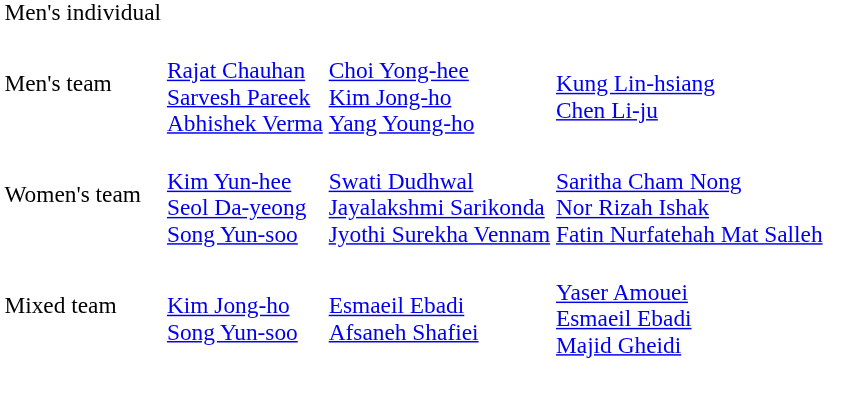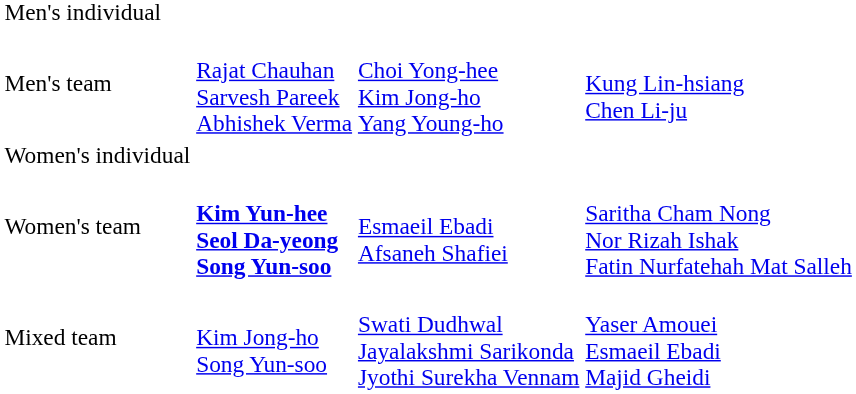 <table>
 <tr>
 <td>Men's individual</td>
 <td></td>
 <td></td>
 <td></td>
 </tr>
 <tr>
 <td>Men's team</td>
 <td><br><a href='#'>Rajat Chauhan</a><br><a href='#'>Sarvesh Pareek</a><br><a href='#'>Abhishek Verma</a></td>
 <td><br><a href='#'>Choi Yong-hee</a><br><a href='#'>Kim Jong-ho</a><br><a href='#'>Yang Young-ho</a></td>
 <td><br><a href='#'>Kung Lin-hsiang</a><br><a href='#'>Chen Li-ju</a></td>
 </tr>
 <tr>
+<td>Women's individual</td>
+<td></td>
+<td></td>
+<td></td>
+</tr>
+<tr>
 <td>Women's team</td>
-<td><br><a href='#'>Kim Yun-hee</a><br><a href='#'>Seol Da-yeong</a><br><a href='#'>Song Yun-soo</a></td>
-<td><br><a href='#'>Swati Dudhwal</a><br><a href='#'>Jayalakshmi Sarikonda</a><br><a href='#'>Jyothi Surekha Vennam</a></td>
+<td><strong><br><a href='#'>Kim Yun-hee</a><br><a href='#'>Seol Da-yeong</a><br><a href='#'>Song Yun-soo</a></strong></td>
+<td><br><a href='#'>Esmaeil Ebadi</a><br><a href='#'>Afsaneh Shafiei</a></td>
 <td><br><a href='#'>Saritha Cham Nong</a><br><a href='#'>Nor Rizah Ishak</a><br><a href='#'>Fatin Nurfatehah Mat Salleh</a></td>
 </tr>
 <tr>
 <td>Mixed team</td>
 <td><br><a href='#'>Kim Jong-ho</a><br><a href='#'>Song Yun-soo</a></td>
-<td><br><a href='#'>Esmaeil Ebadi</a><br><a href='#'>Afsaneh Shafiei</a></td>
+<td><br><a href='#'>Swati Dudhwal</a><br><a href='#'>Jayalakshmi Sarikonda</a><br><a href='#'>Jyothi Surekha Vennam</a></td>
 <td><br><a href='#'>Yaser Amouei</a><br><a href='#'>Esmaeil Ebadi</a><br><a href='#'>Majid Gheidi</a></td>
 </tr>
 </table>
